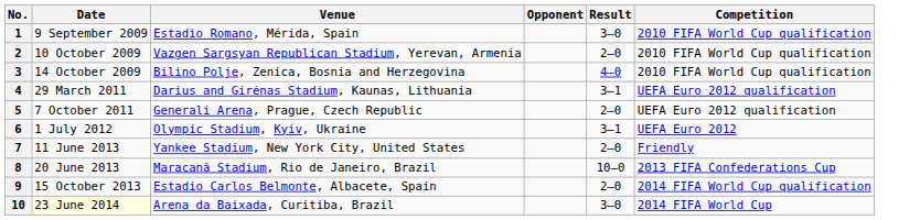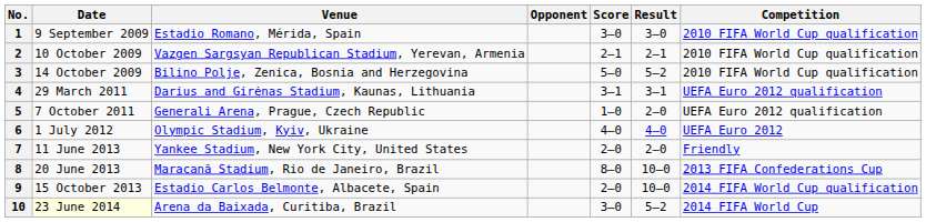 <table class="wikitable sortable plainrowheaders">
 <tr>
 <th scope=col>No.</th>
 <th scope=col>Date</th>
 <th scope=col>Venue</th>
 <th scope=col>Opponent</th>
+<th scope=col>Score</th>
 <th scope=col>Result</th>
 <th scope=col>Competition</th>
 </tr>
 <tr>
 <th scope=row style=text-align:center>1</th>
 <td>9 September 2009</td>
 <td><a href='#'>Estadio Romano</a>, Mérida, Spain</td>
 <td></td>
 <td align=center>3–0</td>
+<td align=center>3–0</td>
 <td><a href='#'>2010 FIFA World Cup qualification</a></td>
 </tr>
 <tr>
 <th scope=row style=text-align:center>2</th>
 <td>10 October 2009</td>
 <td><a href='#'>Vazgen Sargsyan Republican Stadium</a>, Yerevan, Armenia</td>
 <td></td>
-<td align=center>2–0</td>
+<td align=center>2–1</td>
+<td align=center>2–1</td>
 <td>2010 FIFA World Cup qualification</td>
 </tr>
 <tr>
 <th scope=row style=text-align:center>3</th>
 <td>14 October 2009</td>
 <td><a href='#'>Bilino Polje</a>, Zenica, Bosnia and Herzegovina</td>
 <td></td>
-<td align=center><a href='#'>4–0</a></td>
+<td align=center>5–0</td>
+<td align=center>5–2</td>
 <td>2010 FIFA World Cup qualification</td>
 </tr>
 <tr>
 <th scope=row style=text-align:center>4</th>
 <td>29 March 2011</td>
 <td><a href='#'>Darius and Girėnas Stadium</a>, Kaunas, Lithuania</td>
 <td></td>
 <td align=center>3–1</td>
+<td align=center>3–1</td>
 <td><a href='#'>UEFA Euro 2012 qualification</a></td>
 </tr>
 <tr>
 <th scope=row style=text-align:center>5</th>
 <td>7 October 2011</td>
 <td><a href='#'>Generali Arena</a>, Prague, Czech Republic</td>
 <td></td>
+<td align=center>1–0</td>
 <td align=center>2–0</td>
 <td>UEFA Euro 2012 qualification</td>
 </tr>
 <tr>
 <th scope=row style=text-align:center>6</th>
 <td>1 July 2012</td>
 <td><a href='#'>Olympic Stadium</a>, <a href='#'>Kyiv</a>, Ukraine</td>
 <td></td>
-<td align=center>3–1</td>
+<td align=center>4–0</td>
+<td align=center><a href='#'>4–0</a></td>
 <td><a href='#'>UEFA Euro 2012</a></td>
 </tr>
 <tr>
 <th scope=row style=text-align:center>7</th>
 <td>11 June 2013</td>
 <td><a href='#'>Yankee Stadium</a>, New York City, United States</td>
 <td></td>
 <td align=center>2–0</td>
+<td align=center>2–0</td>
 <td><a href='#'>Friendly</a></td>
 </tr>
 <tr>
 <th scope=row style=text-align:center>8</th>
 <td>20 June 2013</td>
 <td><a href='#'>Maracanã Stadium</a>, Rio de Janeiro, Brazil</td>
 <td></td>
+<td align=center>8–0</td>
 <td align=center>10–0</td>
 <td><a href='#'>2013 FIFA Confederations Cup</a></td>
 </tr>
 <tr>
 <th scope=row style=text-align:center>9</th>
 <td>15 October 2013</td>
 <td><a href='#'>Estadio Carlos Belmonte</a>, Albacete, Spain</td>
 <td></td>
 <td align=center>2–0</td>
+<td align=center>10–0</td>
 <td><a href='#'>2014 FIFA World Cup qualification</a></td>
 </tr>
 <tr>
 <th scope=row style=text-align:center>10</th>
 <td style="background: lightyellow;">23 June 2014</td>
 <td><a href='#'>Arena da Baixada</a>, Curitiba, Brazil</td>
 <td></td>
 <td align=center>3–0</td>
+<td align=center>5–2</td>
 <td><a href='#'>2014 FIFA World Cup</a></td>
 </tr>
 </table>
